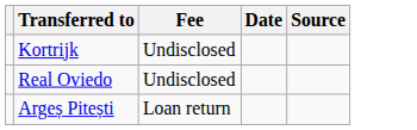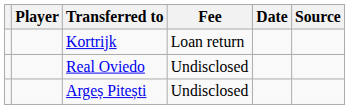 <table class="wikitable plainrowheaders sortable">
 <tr>
 <th></th>
+<th scope="col">Player</th>
 <th>Transferred to</th>
 <th style="width: 80px;">Fee</th>
 <th scope="col">Date</th>
 <th scope="col">Source</th>
 </tr>
 <tr>
 <td align="center"></td>
+<td> </td>
 <td> <a href='#'>Kortrijk</a></td>
-<td>Undisclosed</td>
+<td>Loan return</td>
 <td></td>
 <td></td>
 </tr>
 <tr>
 <td align="center"></td>
+<td> </td>
 <td> <a href='#'>Real Oviedo</a></td>
 <td>Undisclosed</td>
 <td></td>
 <td></td>
 </tr>
 <tr>
 <td align="center"></td>
+<td> </td>
 <td> <a href='#'>Argeș Pitești</a></td>
-<td>Loan return</td>
+<td>Undisclosed</td>
 <td></td>
 <td></td>
 </tr>
 </table>
